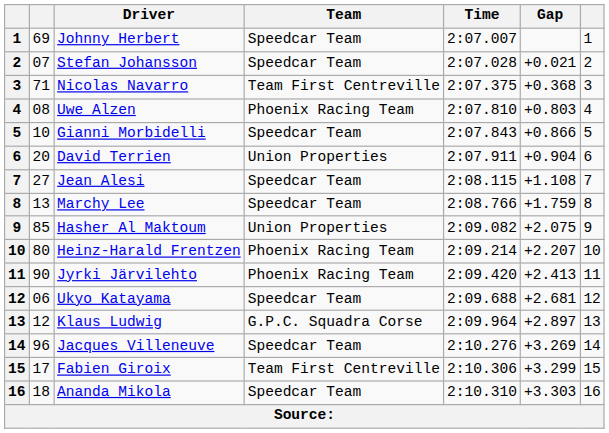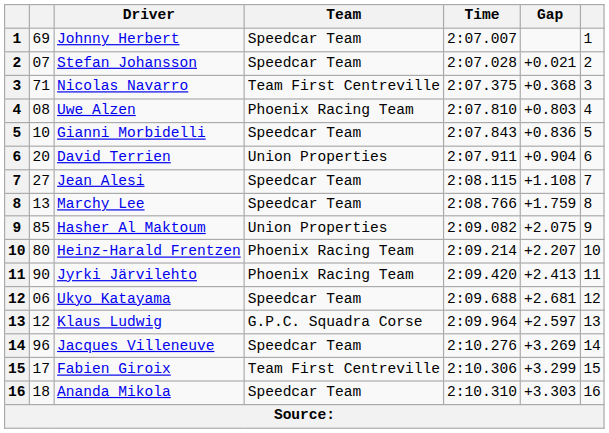 <table class="wikitable" style="font-size: 95%">
 <tr>
 <th></th>
 <th></th>
 <th>Driver</th>
 <th>Team</th>
 <th>Time</th>
 <th>Gap</th>
 <th></th>
 </tr>
 <tr>
 <th>1</th>
 <td>69</td>
 <td> <a href='#'>Johnny Herbert</a></td>
 <td>Speedcar Team</td>
 <td>2:07.007</td>
 <td></td>
 <td>1</td>
 </tr>
 <tr>
 <th>2</th>
 <td>07</td>
 <td> <a href='#'>Stefan Johansson</a></td>
 <td>Speedcar Team</td>
 <td>2:07.028</td>
 <td>+0.021</td>
 <td>2</td>
 </tr>
 <tr>
 <th>3</th>
 <td>71</td>
 <td> <a href='#'>Nicolas Navarro</a></td>
 <td>Team First Centreville</td>
 <td>2:07.375</td>
 <td>+0.368</td>
 <td>3</td>
 </tr>
 <tr>
 <th>4</th>
 <td>08</td>
 <td> <a href='#'>Uwe Alzen</a></td>
 <td>Phoenix Racing Team</td>
 <td>2:07.810</td>
 <td>+0.803</td>
 <td>4</td>
 </tr>
 <tr>
 <th>5</th>
 <td>10</td>
 <td> <a href='#'>Gianni Morbidelli</a></td>
 <td>Speedcar Team</td>
 <td>2:07.843</td>
-<td>+0.866</td>
+<td>+0.836</td>
 <td>5</td>
 </tr>
 <tr>
 <th>6</th>
 <td>20</td>
 <td> <a href='#'>David Terrien</a></td>
 <td>Union Properties</td>
 <td>2:07.911</td>
 <td>+0.904</td>
 <td>6</td>
 </tr>
 <tr>
 <th>7</th>
 <td>27</td>
 <td> <a href='#'>Jean Alesi</a></td>
 <td>Speedcar Team</td>
 <td>2:08.115</td>
 <td>+1.108</td>
 <td>7</td>
 </tr>
 <tr>
 <th>8</th>
 <td>13</td>
 <td> <a href='#'>Marchy Lee</a></td>
 <td>Speedcar Team</td>
 <td>2:08.766</td>
 <td>+1.759</td>
 <td>8</td>
 </tr>
 <tr>
 <th>9</th>
 <td>85</td>
 <td> <a href='#'>Hasher Al Maktoum</a></td>
 <td>Union Properties</td>
 <td>2:09.082</td>
 <td>+2.075</td>
 <td>9</td>
 </tr>
 <tr>
 <th>10</th>
 <td>80</td>
 <td> <a href='#'>Heinz-Harald Frentzen</a></td>
 <td>Phoenix Racing Team</td>
 <td>2:09.214</td>
 <td>+2.207</td>
 <td>10</td>
 </tr>
 <tr>
 <th>11</th>
 <td>90</td>
 <td> <a href='#'>Jyrki Järvilehto</a></td>
 <td>Phoenix Racing Team</td>
 <td>2:09.420</td>
 <td>+2.413</td>
 <td>11</td>
 </tr>
 <tr>
 <th>12</th>
 <td>06</td>
 <td> <a href='#'>Ukyo Katayama</a></td>
 <td>Speedcar Team</td>
 <td>2:09.688</td>
 <td>+2.681</td>
 <td>12</td>
 </tr>
 <tr>
 <th>13</th>
 <td>12</td>
 <td> <a href='#'>Klaus Ludwig</a></td>
 <td>G.P.C. Squadra Corse</td>
 <td>2:09.964</td>
-<td>+2.897</td>
+<td>+2.597</td>
 <td>13</td>
 </tr>
 <tr>
 <th>14</th>
 <td>96</td>
 <td> <a href='#'>Jacques Villeneuve</a></td>
 <td>Speedcar Team</td>
 <td>2:10.276</td>
 <td>+3.269</td>
 <td>14</td>
 </tr>
 <tr>
 <th>15</th>
 <td>17</td>
 <td> <a href='#'>Fabien Giroix</a></td>
 <td>Team First Centreville</td>
 <td>2:10.306</td>
 <td>+3.299</td>
 <td>15</td>
 </tr>
 <tr>
 <th>16</th>
 <td>18</td>
 <td> <a href='#'>Ananda Mikola</a></td>
 <td>Speedcar Team</td>
 <td>2:10.310</td>
 <td>+3.303</td>
 <td>16</td>
 </tr>
 <tr>
 <th colspan="7">Source:</th>
 </tr>
 </table>
